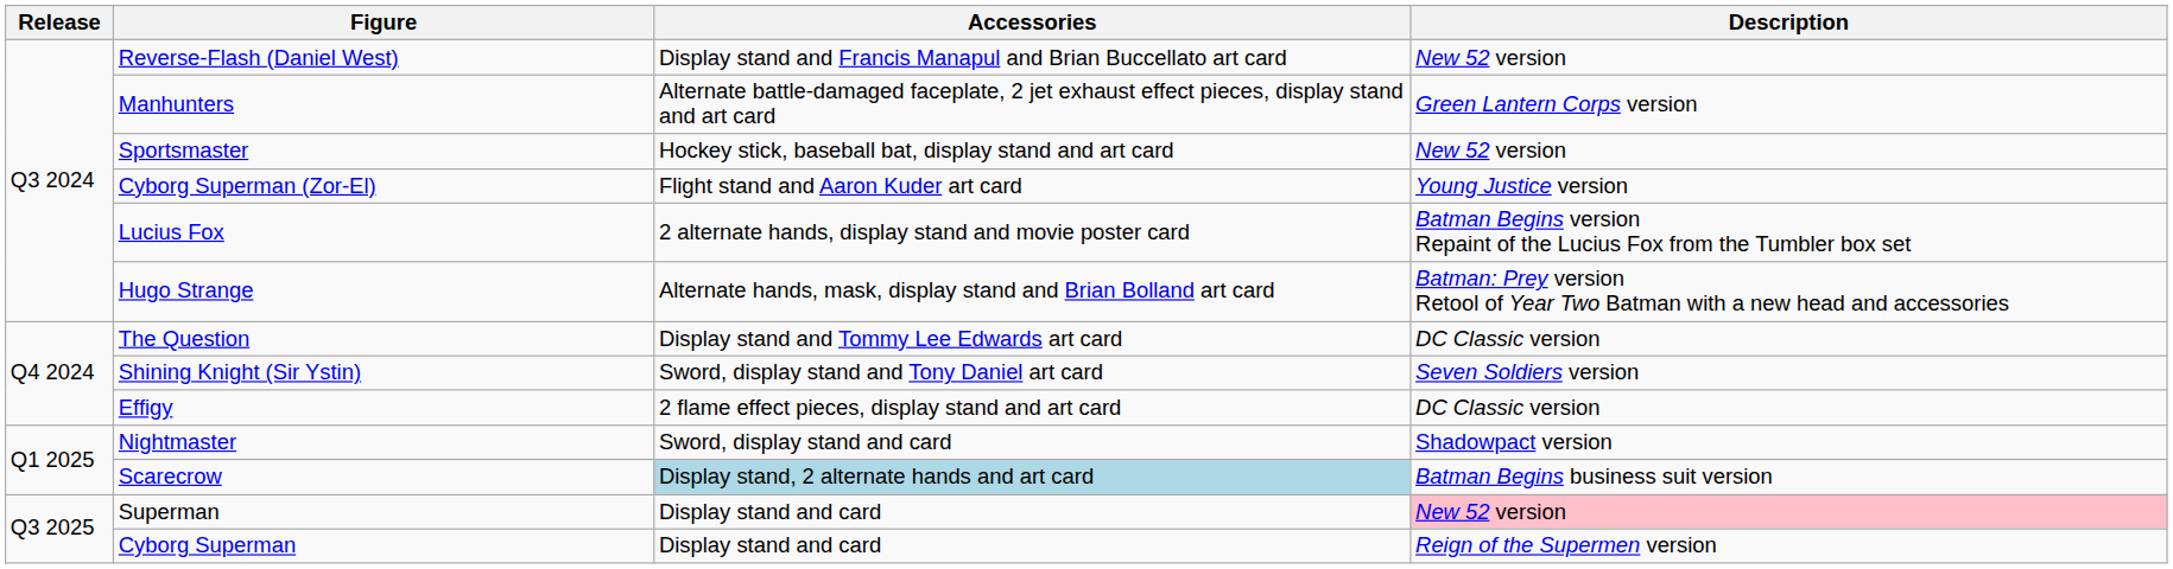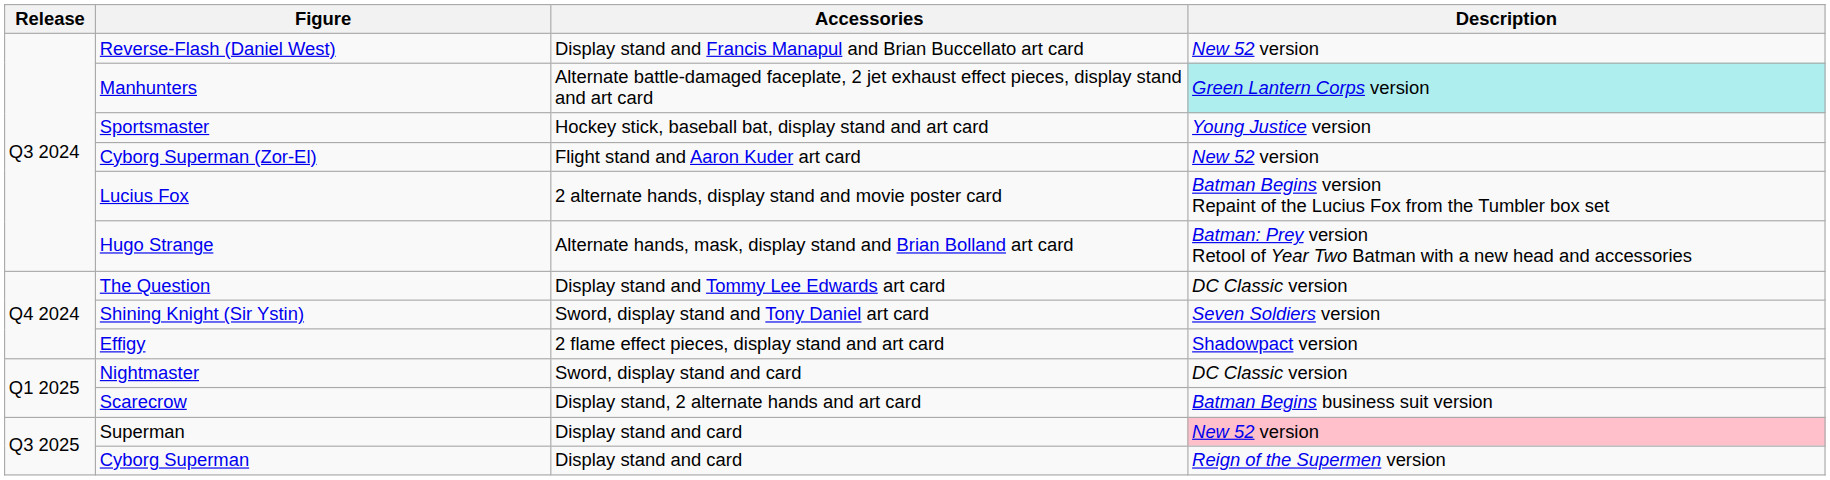 <table class="wikitable" style="width:100%;">
 <tr>
 <th width=5%!scope="col">Release</th>
 <th width=25%!scope="col">Figure</th>
 <th width=35%!scope="col">Accessories</th>
 <th width=35%!scope="col">Description</th>
 </tr>
 <tr>
 <td rowspan=6>Q3 2024</td>
 <td><a href='#'>Reverse-Flash (Daniel West)</a></td>
 <td>Display stand and <a href='#'>Francis Manapul</a> and Brian Buccellato art card</td>
 <td><em><a href='#'>New 52</a></em> version</td>
 </tr>
 <tr>
 <td><a href='#'>Manhunters</a></td>
 <td>Alternate battle-damaged faceplate, 2 jet exhaust effect pieces, display stand and art card</td>
-<td><em><a href='#'>Green Lantern Corps</a></em> version</td>
+<td style="background: paleturquoise;"><em><a href='#'>Green Lantern Corps</a></em> version</td>
 </tr>
 <tr>
 <td><a href='#'>Sportsmaster</a></td>
 <td>Hockey stick, baseball bat, display stand and art card</td>
-<td><em><a href='#'>New 52</a></em> version</td>
+<td><em><a href='#'>Young Justice</a></em> version</td>
 </tr>
 <tr>
 <td><a href='#'>Cyborg Superman (Zor-El)</a></td>
 <td>Flight stand and <a href='#'>Aaron Kuder</a> art card</td>
-<td><em><a href='#'>Young Justice</a></em> version</td>
+<td><em><a href='#'>New 52</a></em> version</td>
 </tr>
 <tr>
 <td><a href='#'>Lucius Fox</a></td>
 <td>2 alternate hands, display stand and movie poster card</td>
 <td><em><a href='#'>Batman Begins</a></em> version<br>Repaint of the Lucius Fox from the Tumbler box set</td>
 </tr>
 <tr>
 <td><a href='#'>Hugo Strange</a></td>
 <td>Alternate hands, mask, display stand and <a href='#'>Brian Bolland</a> art card</td>
 <td><em><a href='#'>Batman: Prey</a></em> version<br>Retool of <em>Year Two</em> Batman with a new head and accessories</td>
 </tr>
 <tr>
 <td rowspan=3>Q4 2024</td>
 <td><a href='#'>The Question</a></td>
 <td>Display stand and <a href='#'>Tommy Lee Edwards</a> art card</td>
 <td><em>DC Classic</em> version</td>
 </tr>
 <tr>
 <td><a href='#'>Shining Knight (Sir Ystin)</a></td>
 <td>Sword, display stand and <a href='#'>Tony Daniel</a> art card</td>
 <td><em><a href='#'>Seven Soldiers</a></em> version</td>
 </tr>
 <tr>
 <td><a href='#'>Effigy</a></td>
 <td>2 flame effect pieces, display stand and art card</td>
-<td><em>DC Classic</em> version</td>
+<td><a href='#'>Shadowpact</a> version</td>
 </tr>
 <tr>
 <td rowspan=2>Q1 2025</td>
 <td><a href='#'>Nightmaster</a></td>
 <td>Sword, display stand and card</td>
-<td><a href='#'>Shadowpact</a> version</td>
+<td><em>DC Classic</em> version</td>
 </tr>
 <tr>
 <td><a href='#'>Scarecrow</a></td>
-<td style="background: lightblue;">Display stand, 2 alternate hands and art card</td>
+<td>Display stand, 2 alternate hands and art card</td>
 <td><em><a href='#'>Batman Begins</a></em> business suit version</td>
 </tr>
 <tr>
 <td rowspan=2>Q3 2025</td>
 <td>Superman</td>
 <td>Display stand and card</td>
 <td style="background: pink;"><em><a href='#'>New 52</a></em> version</td>
 </tr>
 <tr>
 <td><a href='#'>Cyborg Superman</a></td>
 <td>Display stand and card</td>
 <td><em><a href='#'>Reign of the Supermen</a></em> version</td>
 </tr>
 </table>
